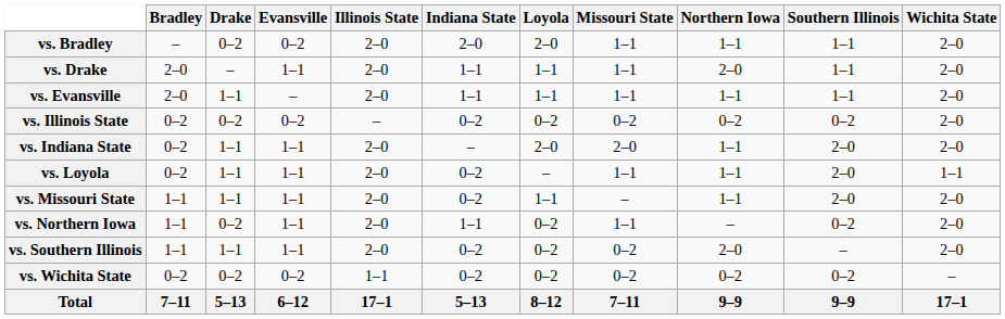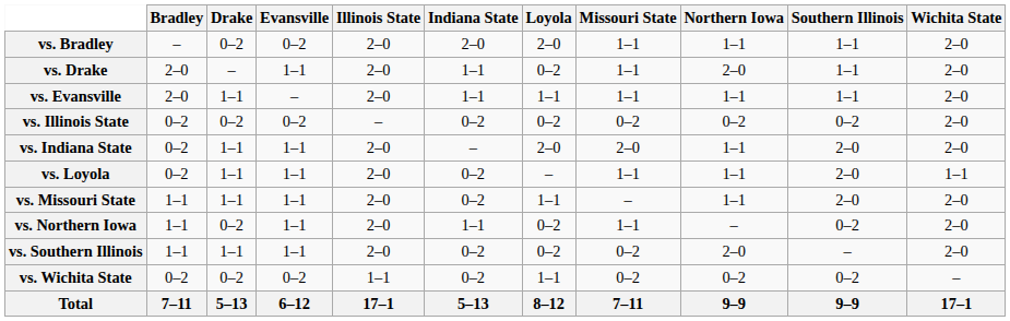 <table class="wikitable" style="white-space:nowrap;font-size:90%;">
 <tr>
 <th colspan=1 style="background:white; border-top-style:hidden; border-left-style:hidden;"   width=75> </th>
 <th style=>Bradley</th>
 <th style=>Drake</th>
 <th style=>Evansville</th>
 <th style=>Illinois State</th>
 <th style=>Indiana State</th>
 <th style=>Loyola</th>
 <th style=>Missouri State</th>
 <th style=>Northern Iowa</th>
 <th style=>Southern Illinois</th>
 <th style=>Wichita State</th>
 </tr>
 <tr style="text-align:center;">
 <th>vs. Bradley</th>
 <td>–</td>
 <td>0–2</td>
 <td>0–2</td>
 <td>2–0</td>
 <td>2–0</td>
 <td>2–0</td>
 <td>1–1</td>
 <td>1–1</td>
 <td>1–1</td>
 <td>2–0</td>
 </tr>
 <tr style="text-align:center;">
 <th>vs. Drake</th>
 <td>2–0</td>
 <td>–</td>
 <td>1–1</td>
 <td>2–0</td>
 <td>1–1</td>
-<td>1–1</td>
+<td>0–2</td>
 <td>1–1</td>
 <td>2–0</td>
 <td>1–1</td>
 <td>2–0</td>
 </tr>
 <tr style="text-align:center;">
 <th>vs. Evansville</th>
 <td>2–0</td>
 <td>1–1</td>
 <td>–</td>
 <td>2–0</td>
 <td>1–1</td>
 <td>1–1</td>
 <td>1–1</td>
 <td>1–1</td>
 <td>1–1</td>
 <td>2–0</td>
 </tr>
 <tr style="text-align:center;">
 <th>vs. Illinois State</th>
 <td>0–2</td>
 <td>0–2</td>
 <td>0–2</td>
 <td>–</td>
 <td>0–2</td>
 <td>0–2</td>
 <td>0–2</td>
 <td>0–2</td>
 <td>0–2</td>
 <td>2–0</td>
 </tr>
 <tr style="text-align:center;">
 <th>vs. Indiana State</th>
 <td>0–2</td>
 <td>1–1</td>
 <td>1–1</td>
 <td>2–0</td>
 <td>–</td>
 <td>2–0</td>
 <td>2–0</td>
 <td>1–1</td>
 <td>2–0</td>
 <td>2–0</td>
 </tr>
 <tr style="text-align:center;">
 <th>vs. Loyola</th>
 <td>0–2</td>
 <td>1–1</td>
 <td>1–1</td>
 <td>2–0</td>
 <td>0–2</td>
 <td>–</td>
 <td>1–1</td>
 <td>1–1</td>
 <td>2–0</td>
 <td>1–1</td>
 </tr>
 <tr style="text-align:center;">
 <th>vs. Missouri State</th>
 <td>1–1</td>
 <td>1–1</td>
 <td>1–1</td>
 <td>2–0</td>
 <td>0–2</td>
 <td>1–1</td>
 <td>–</td>
 <td>1–1</td>
 <td>2–0</td>
 <td>2–0</td>
 </tr>
 <tr style="text-align:center;">
 <th>vs. Northern Iowa</th>
 <td>1–1</td>
 <td>0–2</td>
 <td>1–1</td>
 <td>2–0</td>
 <td>1–1</td>
 <td>0–2</td>
 <td>1–1</td>
 <td>–</td>
 <td>0–2</td>
 <td>2–0</td>
 </tr>
 <tr style="text-align:center;">
 <th>vs. Southern Illinois</th>
 <td>1–1</td>
 <td>1–1</td>
 <td>1–1</td>
 <td>2–0</td>
 <td>0–2</td>
 <td>0–2</td>
 <td>0–2</td>
 <td>2–0</td>
 <td>–</td>
 <td>2–0</td>
 </tr>
 <tr style="text-align:center;">
 <th>vs. Wichita State</th>
 <td>0–2</td>
 <td>0–2</td>
 <td>0–2</td>
 <td>1–1</td>
 <td>0–2</td>
-<td>0–2</td>
+<td>1–1</td>
 <td>0–2</td>
 <td>0–2</td>
 <td>0–2</td>
 <td>–</td>
 </tr>
 <tr style="text-align:center;">
 <th>Total</th>
 <th>7–11</th>
 <th>5–13</th>
 <th>6–12</th>
 <th>17–1</th>
 <th>5–13</th>
 <th>8–12</th>
 <th>7–11</th>
 <th>9–9</th>
 <th>9–9</th>
 <th>17–1</th>
 </tr>
 </table>
